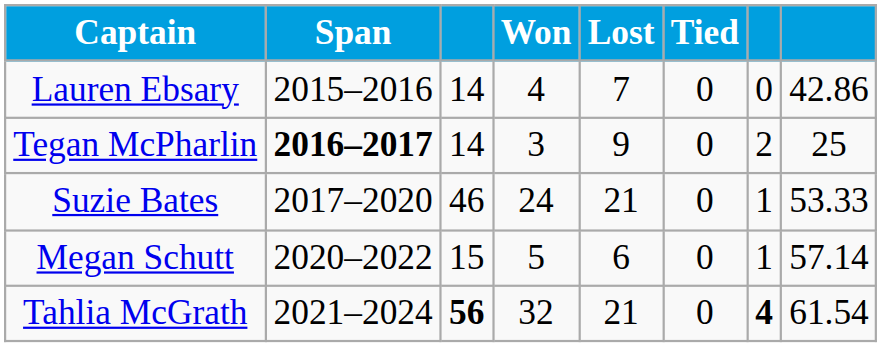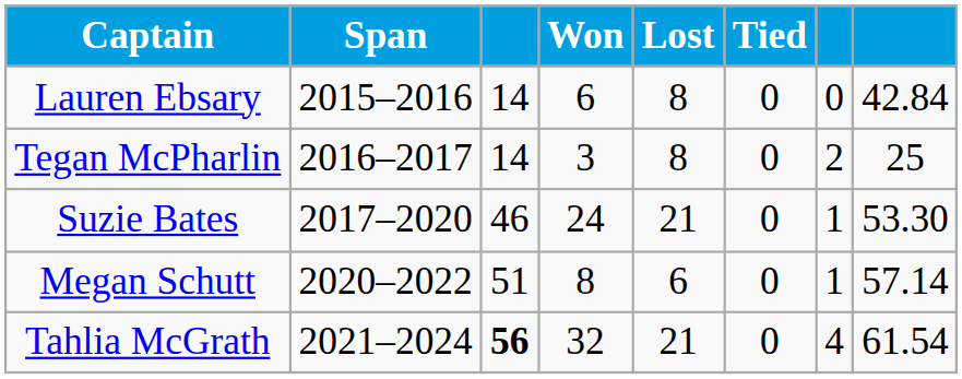 <table class="wikitable" style="font-size:100%">
 <tr>
 <th style="background:#009FDF; color:white">Captain</th>
 <th style="background:#009FDF; color:white">Span</th>
 <th style="background:#009FDF; color:white"></th>
 <th style="background:#009FDF; color:white">Won</th>
 <th style="background:#009FDF; color:white">Lost</th>
 <th style="background:#009FDF; color:white">Tied</th>
 <th style="background:#009FDF; color:white"></th>
 <th style="background:#009FDF; color:white"></th>
 </tr>
 <tr align="center">
 <td><a href='#'>Lauren Ebsary</a></td>
 <td>2015–2016</td>
 <td>14</td>
-<td>4</td>
-<td>7</td>
+<td>6</td>
+<td>8</td>
 <td>0</td>
 <td>0</td>
-<td>42.86</td>
+<td>42.84</td>
 </tr>
 <tr align="center">
 <td><a href='#'>Tegan McPharlin</a></td>
-<td><strong>2016–2017</strong></td>
+<td>2016–2017</td>
 <td>14</td>
 <td>3</td>
-<td>9</td>
+<td>8</td>
 <td>0</td>
 <td>2</td>
 <td>25</td>
 </tr>
 <tr align="center">
 <td><a href='#'>Suzie Bates</a></td>
 <td>2017–2020</td>
 <td>46</td>
 <td>24</td>
 <td>21</td>
 <td>0</td>
 <td>1</td>
-<td>53.33</td>
+<td>53.30</td>
 </tr>
 <tr align="center">
 <td><a href='#'>Megan Schutt</a></td>
 <td>2020–2022</td>
-<td>15</td>
-<td>5</td>
+<td>51</td>
+<td>8</td>
 <td>6</td>
 <td>0</td>
 <td>1</td>
 <td>57.14</td>
 </tr>
 <tr align="center">
 <td><a href='#'>Tahlia McGrath</a></td>
 <td>2021–2024</td>
 <td><strong>56</strong></td>
 <td>32</td>
 <td>21</td>
 <td>0</td>
-<td><strong>4</strong></td>
+<td>4</td>
 <td>61.54</td>
 </tr>
 </table>
